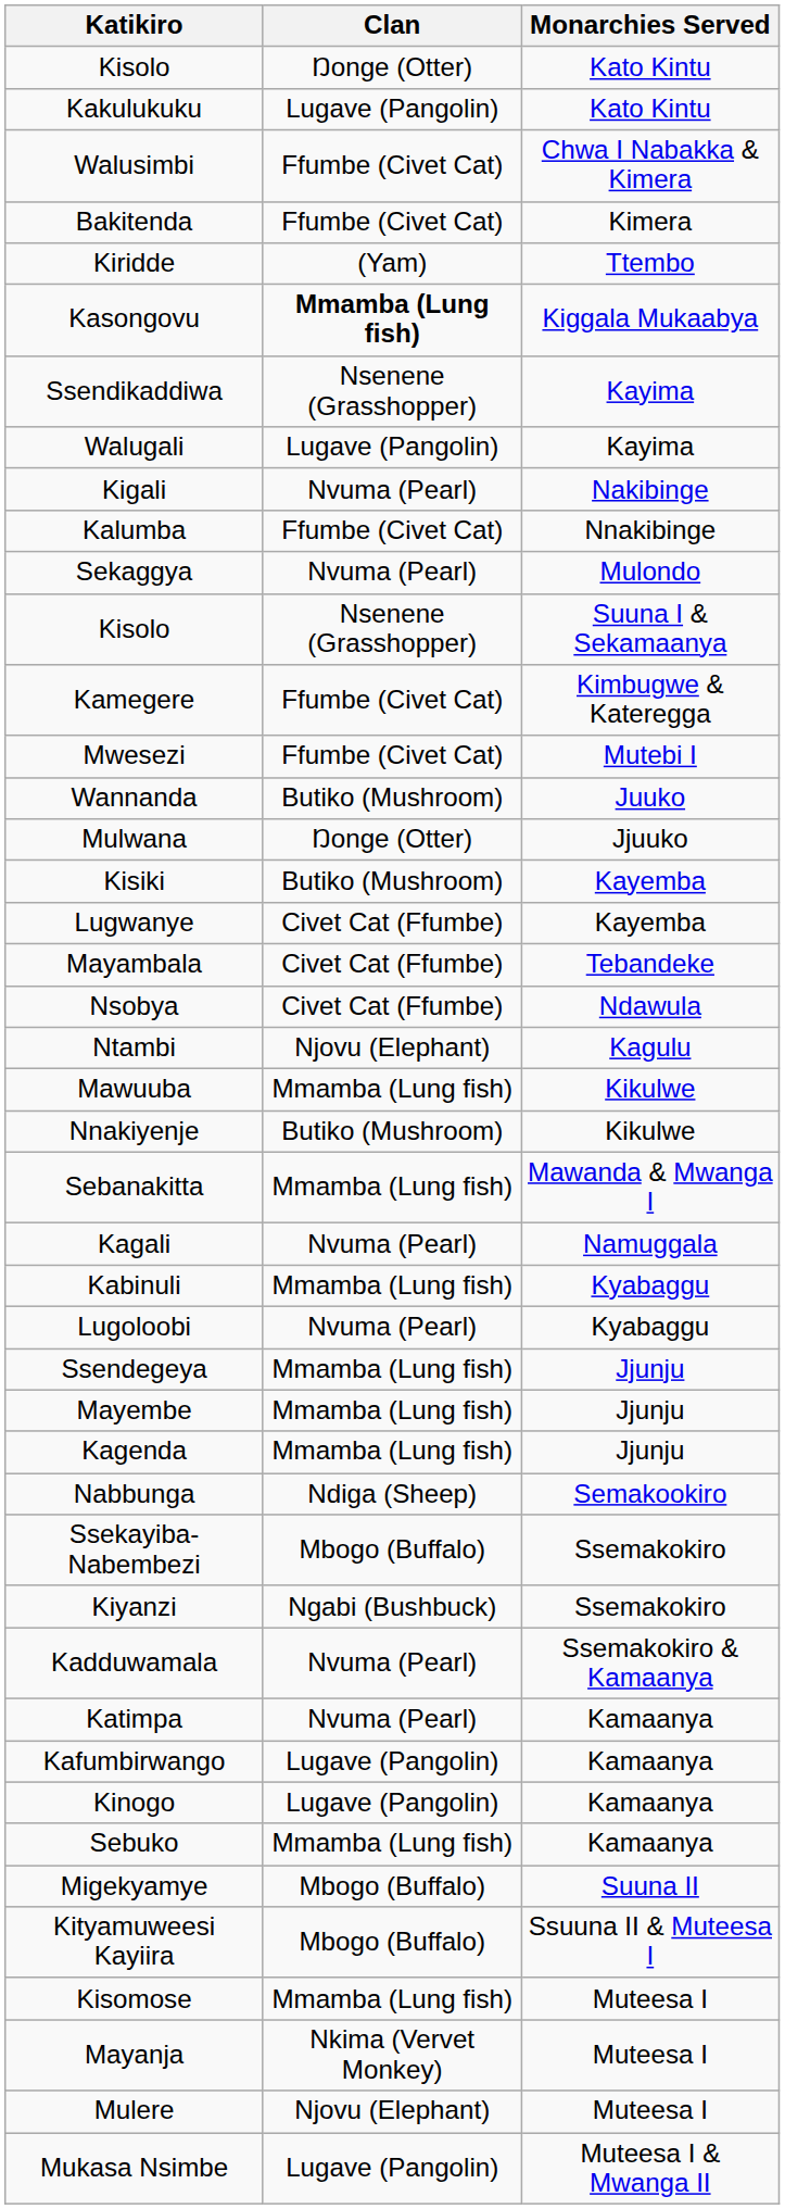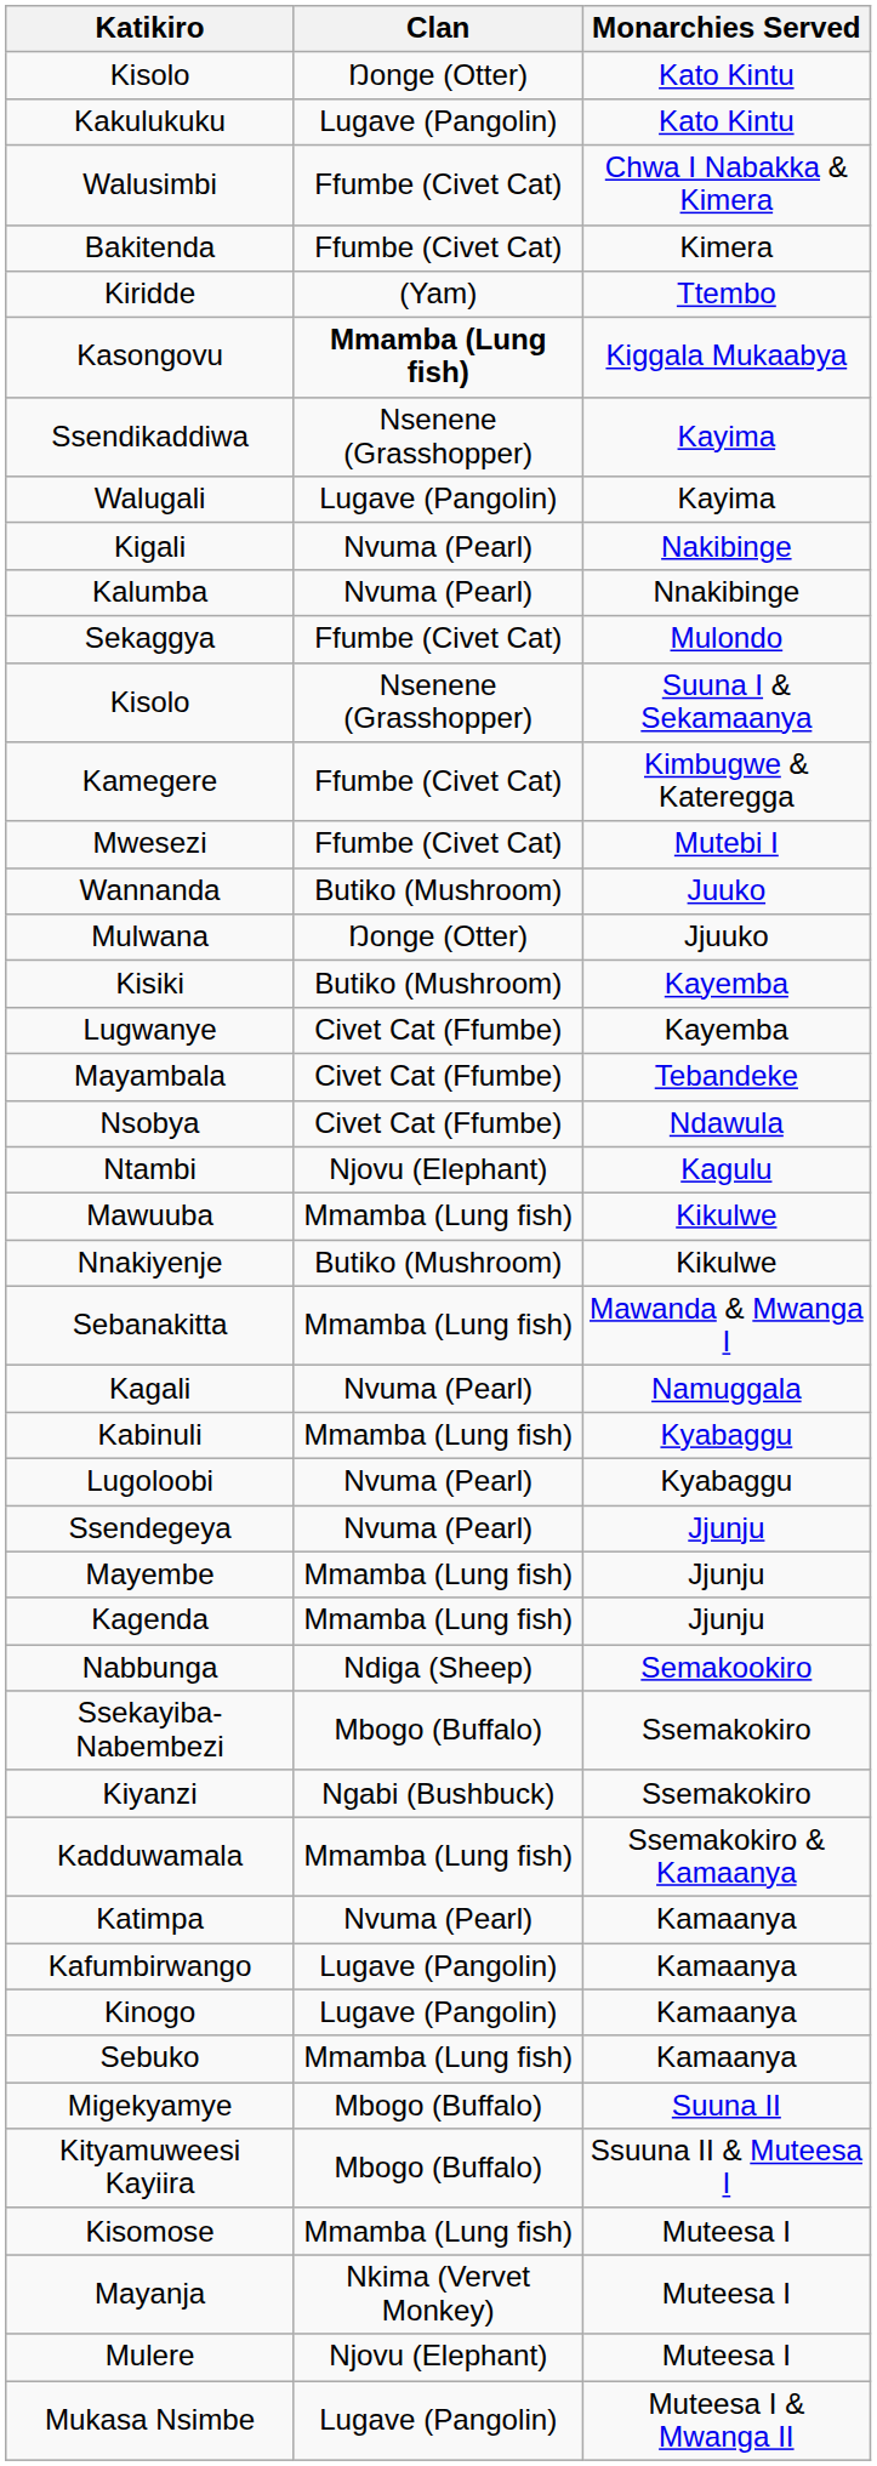 <table class="wikitable" style="text-align: center">
 <tr>
 <th width=150>Katikiro</th>
 <th width=150>Clan</th>
 <th width=150>Monarchies Served</th>
 </tr>
 <tr>
 <td>Kisolo</td>
 <td>Ŋonge (Otter)</td>
 <td><a href='#'>Kato Kintu</a></td>
 </tr>
 <tr>
 <td>Kakulukuku</td>
 <td>Lugave (Pangolin)</td>
 <td><a href='#'>Kato Kintu</a></td>
 </tr>
 <tr>
 <td>Walusimbi</td>
 <td>Ffumbe (Civet Cat)</td>
 <td><a href='#'>Chwa I Nabakka</a> & <a href='#'>Kimera</a></td>
 </tr>
 <tr>
 <td>Bakitenda</td>
 <td>Ffumbe (Civet Cat)</td>
 <td>Kimera</td>
 </tr>
 <tr>
 <td>Kiridde</td>
 <td>(Yam)</td>
 <td><a href='#'>Ttembo</a></td>
 </tr>
 <tr>
 <td>Kasongovu</td>
 <td><strong>Mmamba (Lung fish)</strong></td>
 <td><a href='#'>Kiggala Mukaabya</a></td>
 </tr>
 <tr>
 <td>Ssendikaddiwa</td>
 <td>Nsenene (Grasshopper)</td>
 <td><a href='#'>Kayima</a></td>
 </tr>
 <tr>
 <td>Walugali</td>
 <td>Lugave (Pangolin)</td>
 <td>Kayima</td>
 </tr>
 <tr>
 <td>Kigali</td>
 <td>Nvuma (Pearl)</td>
 <td><a href='#'>Nakibinge</a></td>
 </tr>
 <tr>
 <td>Kalumba</td>
-<td>Ffumbe (Civet Cat)</td>
+<td>Nvuma (Pearl)</td>
 <td>Nnakibinge</td>
 </tr>
 <tr>
 <td>Sekaggya</td>
-<td>Nvuma (Pearl)</td>
+<td>Ffumbe (Civet Cat)</td>
 <td><a href='#'>Mulondo</a></td>
 </tr>
 <tr>
 <td>Kisolo</td>
 <td>Nsenene (Grasshopper)</td>
 <td><a href='#'>Suuna I</a> & <a href='#'>Sekamaanya</a></td>
 </tr>
 <tr>
 <td>Kamegere</td>
 <td>Ffumbe (Civet Cat)</td>
 <td><a href='#'>Kimbugwe</a> & Kateregga</td>
 </tr>
 <tr>
 <td>Mwesezi</td>
 <td>Ffumbe (Civet Cat)</td>
 <td><a href='#'>Mutebi I</a></td>
 </tr>
 <tr>
 <td>Wannanda</td>
 <td>Butiko (Mushroom)</td>
 <td><a href='#'>Juuko</a></td>
 </tr>
 <tr>
 <td>Mulwana</td>
 <td>Ŋonge (Otter)</td>
 <td>Jjuuko</td>
 </tr>
 <tr>
 <td>Kisiki</td>
 <td>Butiko (Mushroom)</td>
 <td><a href='#'>Kayemba</a></td>
 </tr>
 <tr>
 <td>Lugwanye</td>
 <td>Civet Cat (Ffumbe)</td>
 <td>Kayemba</td>
 </tr>
 <tr>
 <td>Mayambala</td>
 <td>Civet Cat (Ffumbe)</td>
 <td><a href='#'>Tebandeke</a></td>
 </tr>
 <tr>
 <td>Nsobya</td>
 <td>Civet Cat (Ffumbe)</td>
 <td><a href='#'>Ndawula</a></td>
 </tr>
 <tr>
 <td>Ntambi</td>
 <td>Njovu (Elephant)</td>
 <td><a href='#'>Kagulu</a></td>
 </tr>
 <tr>
 <td>Mawuuba</td>
 <td>Mmamba (Lung fish)</td>
 <td><a href='#'>Kikulwe</a></td>
 </tr>
 <tr>
 <td>Nnakiyenje</td>
 <td>Butiko (Mushroom)</td>
 <td>Kikulwe</td>
 </tr>
 <tr>
 <td>Sebanakitta</td>
 <td>Mmamba (Lung fish)</td>
 <td><a href='#'>Mawanda</a> & <a href='#'>Mwanga I</a></td>
 </tr>
 <tr>
 <td>Kagali</td>
 <td>Nvuma (Pearl)</td>
 <td><a href='#'>Namuggala</a></td>
 </tr>
 <tr>
 <td>Kabinuli</td>
 <td>Mmamba (Lung fish)</td>
 <td><a href='#'>Kyabaggu</a></td>
 </tr>
 <tr>
 <td>Lugoloobi</td>
 <td>Nvuma (Pearl)</td>
 <td>Kyabaggu</td>
 </tr>
 <tr>
 <td>Ssendegeya</td>
-<td>Mmamba (Lung fish)</td>
+<td>Nvuma (Pearl)</td>
 <td><a href='#'>Jjunju</a></td>
 </tr>
 <tr>
 <td>Mayembe</td>
 <td>Mmamba (Lung fish)</td>
 <td>Jjunju</td>
 </tr>
 <tr>
 <td>Kagenda</td>
 <td>Mmamba (Lung fish)</td>
 <td>Jjunju</td>
 </tr>
 <tr>
 <td>Nabbunga</td>
 <td>Ndiga (Sheep)</td>
 <td><a href='#'>Semakookiro</a></td>
 </tr>
 <tr>
 <td>Ssekayiba-Nabembezi</td>
 <td>Mbogo (Buffalo)</td>
 <td>Ssemakokiro</td>
 </tr>
 <tr>
 <td>Kiyanzi</td>
 <td>Ngabi (Bushbuck)</td>
 <td>Ssemakokiro</td>
 </tr>
 <tr>
 <td>Kadduwamala</td>
-<td>Nvuma (Pearl)</td>
+<td>Mmamba (Lung fish)</td>
 <td>Ssemakokiro & <a href='#'>Kamaanya</a></td>
 </tr>
 <tr>
 <td>Katimpa</td>
 <td>Nvuma (Pearl)</td>
 <td>Kamaanya</td>
 </tr>
 <tr>
 <td>Kafumbirwango</td>
 <td>Lugave (Pangolin)</td>
 <td>Kamaanya</td>
 </tr>
 <tr>
 <td>Kinogo</td>
 <td>Lugave (Pangolin)</td>
 <td>Kamaanya</td>
 </tr>
 <tr>
 <td>Sebuko</td>
 <td>Mmamba (Lung fish)</td>
 <td>Kamaanya</td>
 </tr>
 <tr>
 <td>Migekyamye</td>
 <td>Mbogo (Buffalo)</td>
 <td><a href='#'>Suuna II</a></td>
 </tr>
 <tr>
 <td>Kityamuweesi Kayiira</td>
 <td>Mbogo (Buffalo)</td>
 <td>Ssuuna II & <a href='#'>Muteesa I</a></td>
 </tr>
 <tr>
 <td>Kisomose</td>
 <td>Mmamba (Lung fish)</td>
 <td>Muteesa I</td>
 </tr>
 <tr>
 <td>Mayanja</td>
 <td>Nkima (Vervet Monkey)</td>
 <td>Muteesa I</td>
 </tr>
 <tr>
 <td>Mulere</td>
 <td>Njovu (Elephant)</td>
 <td>Muteesa I</td>
 </tr>
 <tr>
 <td>Mukasa Nsimbe</td>
 <td>Lugave (Pangolin)</td>
 <td>Muteesa I & <a href='#'>Mwanga II</a></td>
 </tr>
 </table>
